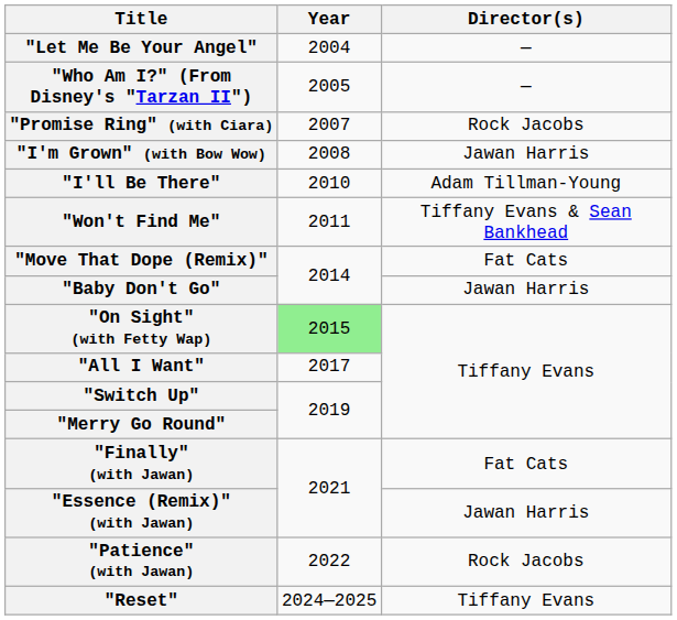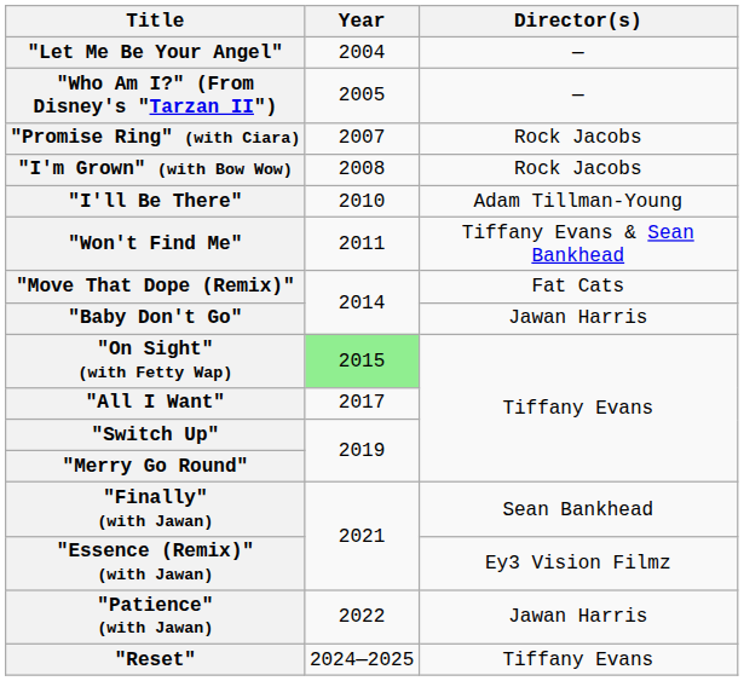 <table class="wikitable plainrowheaders" style="text-align:center;">
 <tr>
 <th scope="col" style="width:15em;">Title</th>
 <th scope="col">Year</th>
 <th scope="col" style="width:16em;">Director(s)</th>
 </tr>
 <tr>
 <th scope="row">"Let Me Be Your Angel"</th>
 <td>2004</td>
 <td>—</td>
 </tr>
 <tr>
 <th scope="row">"Who Am I?" (From Disney's "<a href='#'>Tarzan II</a>")</th>
 <td>2005</td>
 <td>—</td>
 </tr>
 <tr>
 <th scope="row">"Promise Ring" <small>(with Ciara)</small></th>
 <td>2007</td>
 <td>Rock Jacobs</td>
 </tr>
 <tr>
 <th scope="row">"I'm Grown" <small>(with Bow Wow)</small></th>
 <td>2008</td>
-<td>Jawan Harris</td>
+<td>Rock Jacobs</td>
 </tr>
 <tr>
 <th scope="row">"I'll Be There"</th>
 <td>2010</td>
 <td>Adam Tillman-Young</td>
 </tr>
 <tr>
 <th scope="row">"Won't Find Me"</th>
 <td>2011</td>
 <td>Tiffany Evans & <a href='#'>Sean Bankhead</a></td>
 </tr>
 <tr>
 <th scope="row">"Move That Dope (Remix)"</th>
 <td rowspan="2">2014</td>
 <td>Fat Cats</td>
 </tr>
 <tr>
 <th scope="row">"Baby Don't Go"</th>
 <td>Jawan Harris</td>
 </tr>
 <tr>
 <th scope="row">"On Sight"<br><small>(with Fetty Wap)</small></th>
 <td style="background: lightgreen;">2015</td>
 <td rowspan="4">Tiffany Evans</td>
 </tr>
 <tr>
 <th scope="row">"All I Want"</th>
 <td>2017</td>
 </tr>
 <tr>
 <th scope="row">"Switch Up"</th>
 <td rowspan="2">2019</td>
 </tr>
 <tr>
 <th scope="row">"Merry Go Round"</th>
 </tr>
 <tr>
 <th scope="row">"Finally"<br><small>(with Jawan)</small></th>
 <td rowspan="2">2021</td>
-<td>Fat Cats</td>
+<td>Sean Bankhead</td>
 </tr>
 <tr>
 <th scope="row">"Essence (Remix)"<br><small>(with Jawan)</small></th>
-<td>Jawan Harris</td>
+<td>Ey3 Vision Filmz</td>
 </tr>
 <tr>
 <th scope="row">"Patience"<br><small>(with Jawan)</small></th>
 <td>2022</td>
-<td>Rock Jacobs</td>
+<td>Jawan Harris</td>
 </tr>
 <tr>
 <th scope="row">"Reset"</th>
 <td>2024—2025</td>
 <td>Tiffany Evans</td>
 </tr>
 </table>
